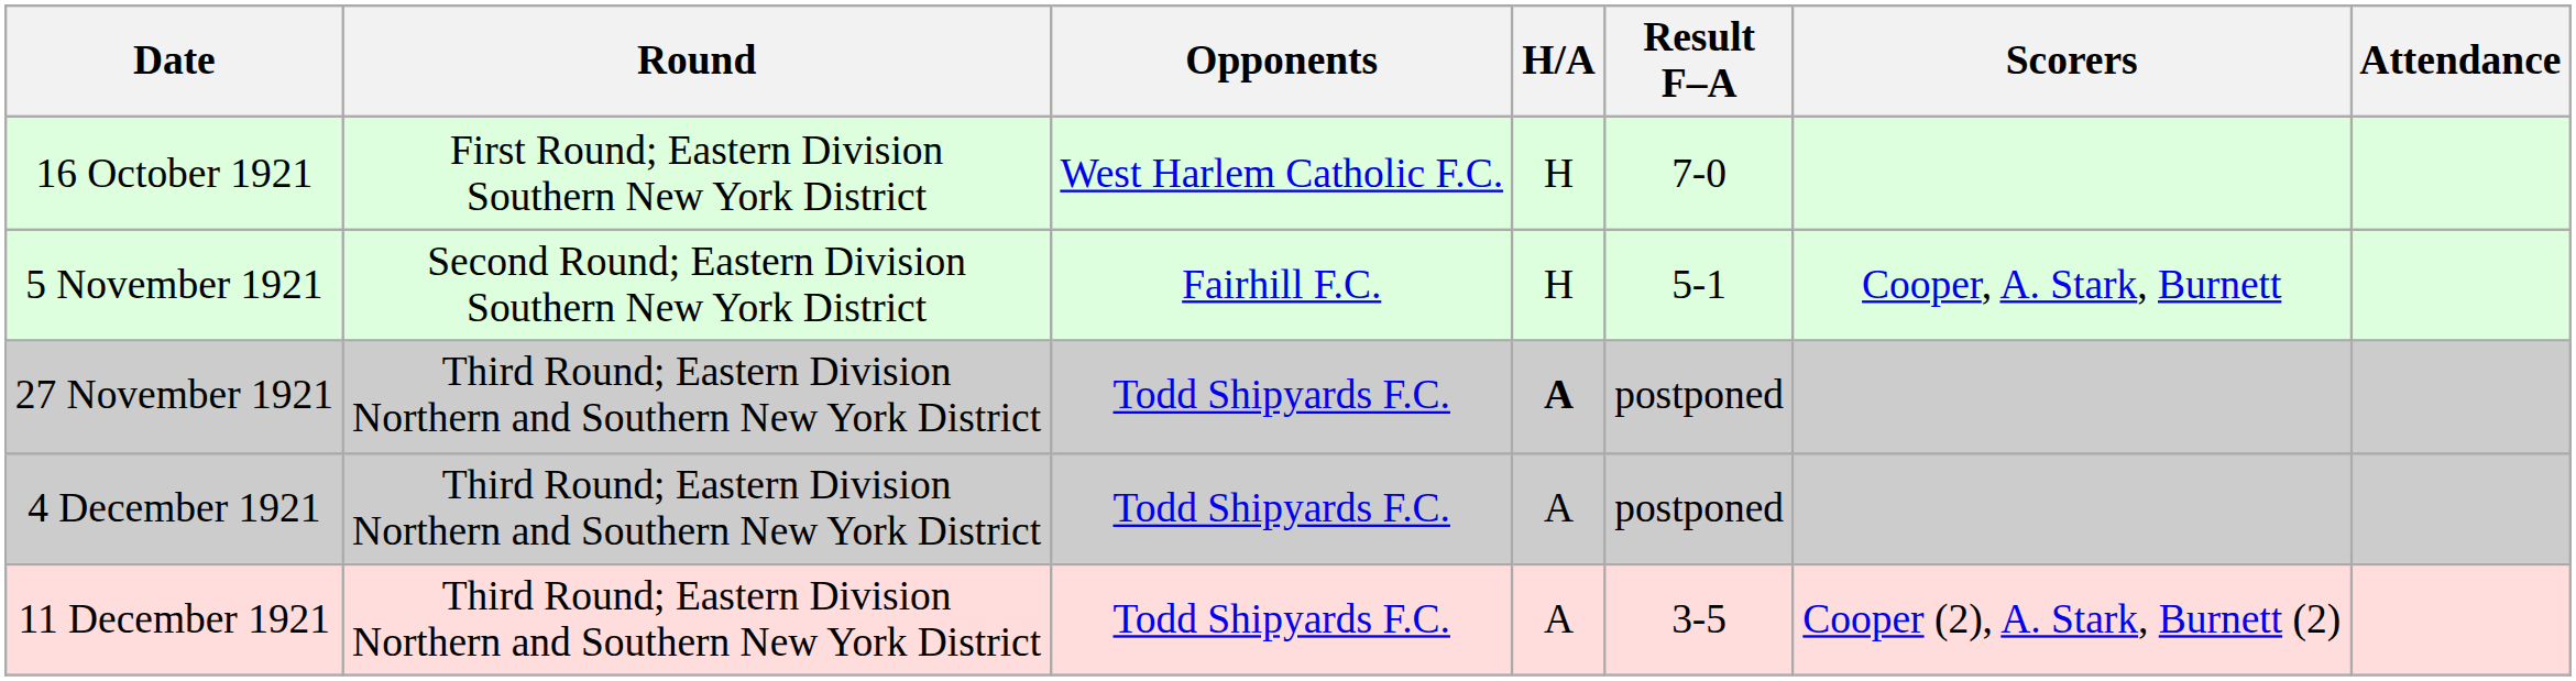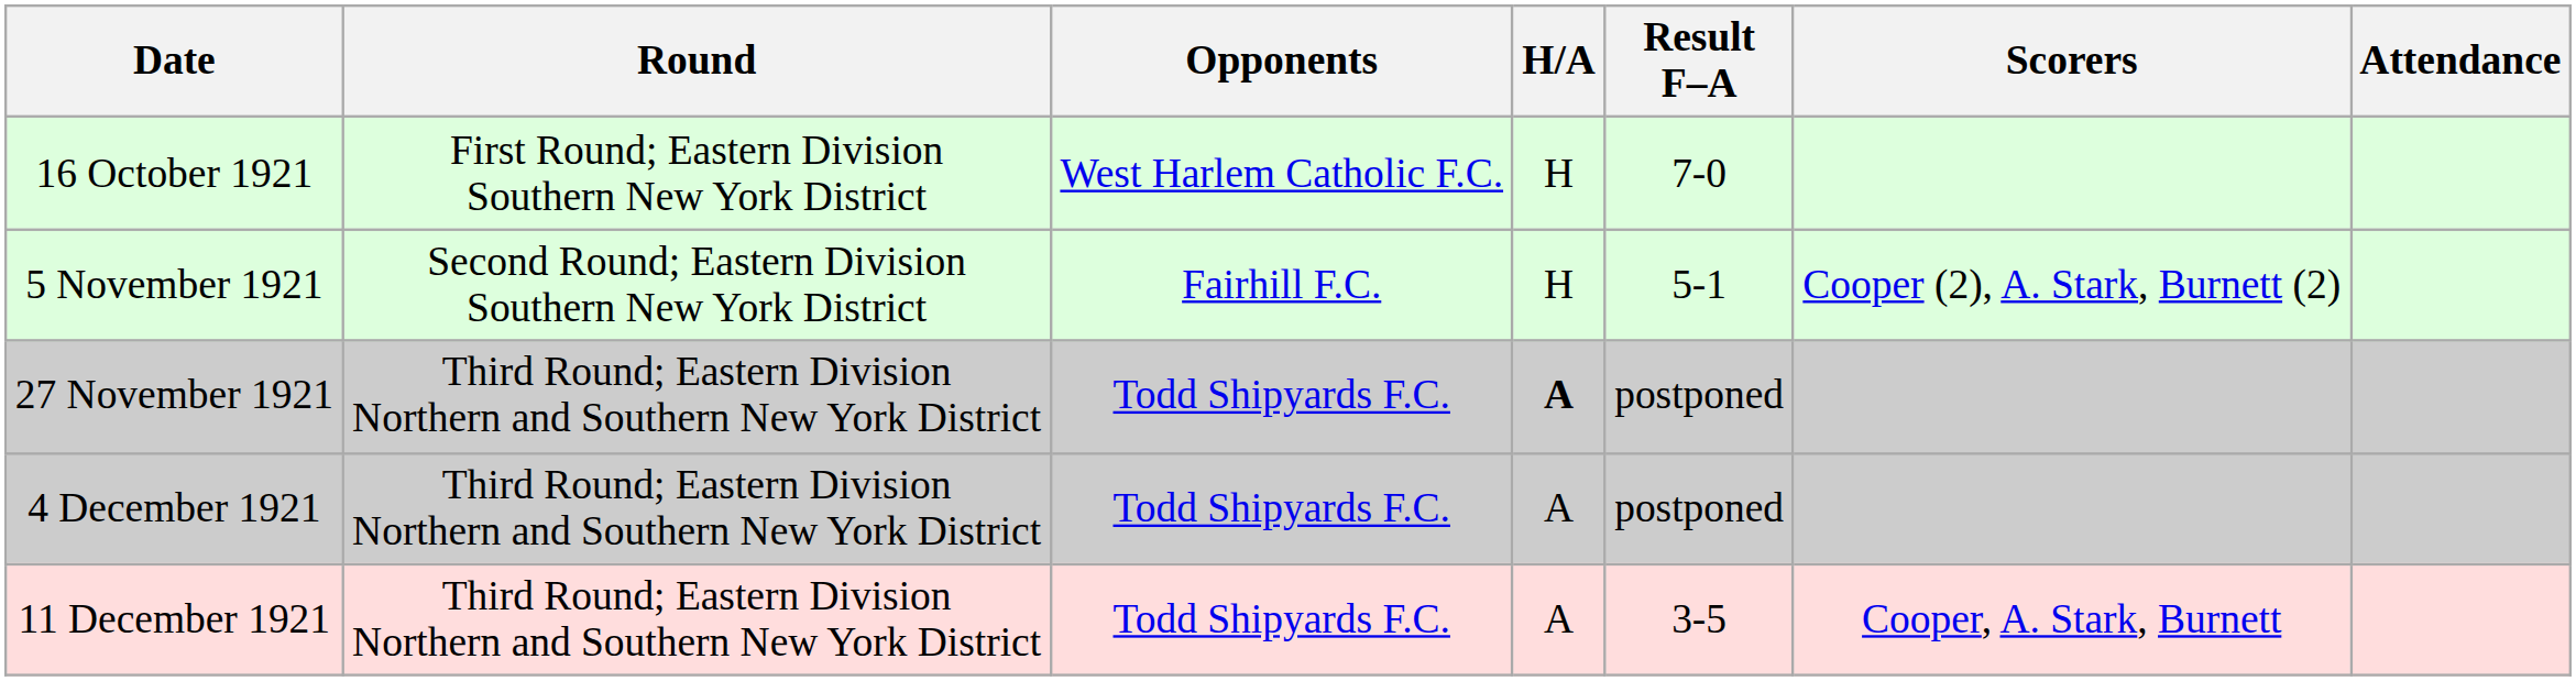 <table class="wikitable" style="text-align:center">
 <tr>
 <th>Date</th>
 <th>Round</th>
 <th>Opponents</th>
 <th>H/A</th>
 <th>Result<br>F–A</th>
 <th>Scorers</th>
 <th>Attendance</th>
 </tr>
 <tr bgcolor="#ddffdd">
 <td>16 October 1921</td>
 <td>First Round; Eastern Division<br>Southern New York District</td>
 <td><a href='#'>West Harlem Catholic F.C.</a></td>
 <td>H</td>
 <td>7-0</td>
 <td></td>
 <td></td>
 </tr>
 <tr bgcolor="#ddffdd">
 <td>5 November 1921</td>
 <td>Second Round; Eastern Division<br>Southern New York District</td>
 <td><a href='#'>Fairhill F.C.</a></td>
 <td>H</td>
 <td>5-1</td>
-<td><a href='#'>Cooper</a>, <a href='#'>A. Stark</a>, <a href='#'>Burnett</a></td>
+<td><a href='#'>Cooper</a> (2), <a href='#'>A. Stark</a>, <a href='#'>Burnett</a> (2)</td>
 <td></td>
 </tr>
 <tr bgcolor="#cccccc">
 <td>27 November 1921</td>
 <td>Third Round; Eastern Division<br>Northern and Southern New York District</td>
 <td><a href='#'>Todd Shipyards F.C.</a></td>
 <td><strong>A</strong></td>
 <td>postponed</td>
 <td></td>
 <td></td>
 </tr>
 <tr bgcolor="#cccccc">
 <td>4 December 1921</td>
 <td>Third Round; Eastern Division<br>Northern and Southern New York District</td>
 <td><a href='#'>Todd Shipyards F.C.</a></td>
 <td>A</td>
 <td>postponed</td>
 <td></td>
 <td></td>
 </tr>
 <tr bgcolor="#ffdddd">
 <td>11 December 1921</td>
 <td>Third Round; Eastern Division<br>Northern and Southern New York District</td>
 <td><a href='#'>Todd Shipyards F.C.</a></td>
 <td>A</td>
 <td>3-5</td>
-<td><a href='#'>Cooper</a> (2), <a href='#'>A. Stark</a>, <a href='#'>Burnett</a> (2)</td>
+<td><a href='#'>Cooper</a>, <a href='#'>A. Stark</a>, <a href='#'>Burnett</a></td>
 <td></td>
 </tr>
 </table>
